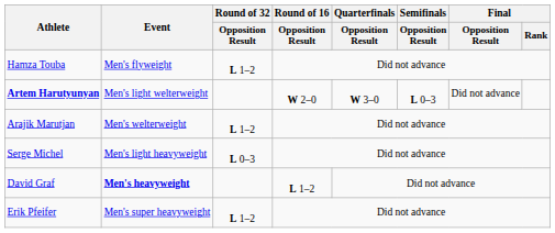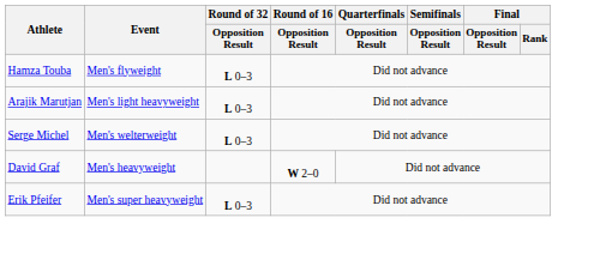 <table class="wikitable" style="font-size:90%">
 <tr>
 <th rowspan=2>Athlete</th>
 <th rowspan=2>Event</th>
 <th>Round of 32</th>
 <th>Round of 16</th>
 <th>Quarterfinals</th>
 <th>Semifinals</th>
 <th colspan=2>Final</th>
 </tr>
 <tr style="font-size:95%">
 <th>Opposition<br>Result</th>
 <th>Opposition<br>Result</th>
 <th>Opposition<br>Result</th>
 <th>Opposition<br>Result</th>
 <th>Opposition<br>Result</th>
 <th>Rank</th>
 </tr>
 <tr align=center>
 <td align=left><a href='#'>Hamza Touba</a></td>
 <td align=left><a href='#'>Men's flyweight</a></td>
-<td><br><strong>L</strong> 1–2</td>
+<td><br><strong>L</strong> 0–3</td>
 <td colspan=5>Did not advance</td>
 </tr>
 <tr align=center>
-<td align=left><strong><a href='#'>Artem Harutyunyan</a></strong></td>
-<td align=left><a href='#'>Men's light welterweight</a></td>
-<td></td>
-<td><br><strong>W</strong> 2–0</td>
-<td><br><strong>W</strong> 3–0</td>
-<td><br><strong>L</strong> 0–3</td>
-<td>Did not advance</td>
-<td></td>
-</tr>
-<tr align=center>
 <td align=left><a href='#'>Arajik Marutjan</a></td>
-<td align=left><a href='#'>Men's welterweight</a></td>
-<td><br><strong>L</strong> 1–2</td>
-<td colspan=5>Did not advance</td>
-</tr>
-<tr align=center>
-<td align=left><a href='#'>Serge Michel</a></td>
 <td align=left><a href='#'>Men's light heavyweight</a></td>
 <td><br><strong>L</strong> 0–3</td>
 <td colspan=5>Did not advance</td>
 </tr>
 <tr align=center>
+<td align=left><a href='#'>Serge Michel</a></td>
+<td align=left><a href='#'>Men's welterweight</a></td>
+<td><br><strong>L</strong> 0–3</td>
+<td colspan=5>Did not advance</td>
+</tr>
+<tr align=center>
 <td align=left><a href='#'>David Graf</a></td>
-<td align=left><strong><a href='#'>Men's heavyweight</a></strong></td>
+<td align=left><a href='#'>Men's heavyweight</a></td>
 <td></td>
-<td><br><strong>L</strong> 1–2</td>
+<td><br><strong>W</strong> 2–0</td>
 <td colspan=4>Did not advance</td>
 </tr>
 <tr align=center>
 <td align=left><a href='#'>Erik Pfeifer</a></td>
 <td align=left><a href='#'>Men's super heavyweight</a></td>
-<td><br><strong>L</strong> 1–2</td>
+<td><br><strong>L</strong> 0–3</td>
 <td colspan=5>Did not advance</td>
 </tr>
 </table>
